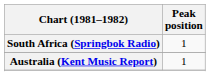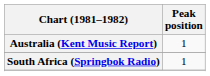 <table class="wikitable sortable plainrowheaders">
 <tr>
 <th>Chart (1981–1982)</th>
 <th>Peak<br>position</th>
 </tr>
 <tr>
-<th scope="row">South Africa (<a href='#'>Springbok Radio</a>)</th>
+<th scope="row">Australia (<a href='#'>Kent Music Report</a>)</th>
 <td align="center">1</td>
 </tr>
 <tr>
 </tr>
 <tr>
 </tr>
 <tr>
 </tr>
 <tr>
 </tr>
 <tr>
 </tr>
 <tr>
 </tr>
 <tr>
 </tr>
 <tr>
-<th scope="row">Australia (<a href='#'>Kent Music Report</a>)</th>
+<th scope="row">South Africa (<a href='#'>Springbok Radio</a>)</th>
 <td align="center">1</td>
 </tr>
 <tr>
 </tr>
 <tr>
 </tr>
 <tr>
 </tr>
 <tr>
 </tr>
 <tr>
 </tr>
 </table>
